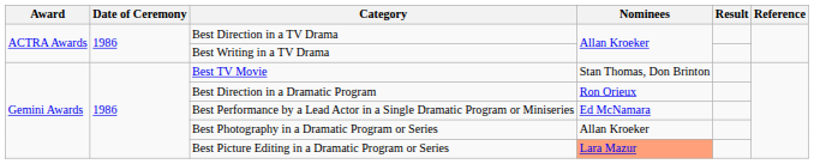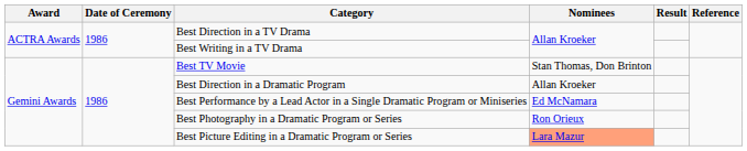 <table class="wikitable">
 <tr>
 <th>Award</th>
 <th>Date of Ceremony</th>
 <th>Category</th>
 <th>Nominees</th>
 <th>Result</th>
 <th>Reference</th>
 </tr>
 <tr>
 <td rowspan=2><a href='#'>ACTRA Awards</a></td>
 <td rowspan=2><a href='#'>1986</a></td>
 <td>Best Direction in a TV Drama</td>
 <td rowspan=2><a href='#'>Allan Kroeker</a></td>
 <td></td>
 <td rowspan=2></td>
 </tr>
 <tr>
 <td>Best Writing in a TV Drama</td>
 <td></td>
 </tr>
 <tr>
 <td rowspan=5><a href='#'>Gemini Awards</a></td>
 <td rowspan=5><a href='#'>1986</a></td>
 <td><a href='#'>Best TV Movie</a></td>
 <td>Stan Thomas, Don Brinton</td>
 <td></td>
 <td rowspan=5></td>
 </tr>
 <tr>
 <td>Best Direction in a Dramatic Program</td>
-<td><a href='#'>Ron Orieux</a></td>
+<td>Allan Kroeker</td>
 <td></td>
 </tr>
 <tr>
 <td>Best Performance by a Lead Actor in a Single Dramatic Program or Miniseries</td>
 <td><a href='#'>Ed McNamara</a></td>
 <td></td>
 </tr>
 <tr>
 <td>Best Photography in a Dramatic Program or Series</td>
-<td>Allan Kroeker</td>
+<td><a href='#'>Ron Orieux</a></td>
 <td></td>
 </tr>
 <tr>
 <td>Best Picture Editing in a Dramatic Program or Series</td>
 <td style="background: lightsalmon;"><a href='#'>Lara Mazur</a></td>
 <td></td>
 </tr>
 </table>
